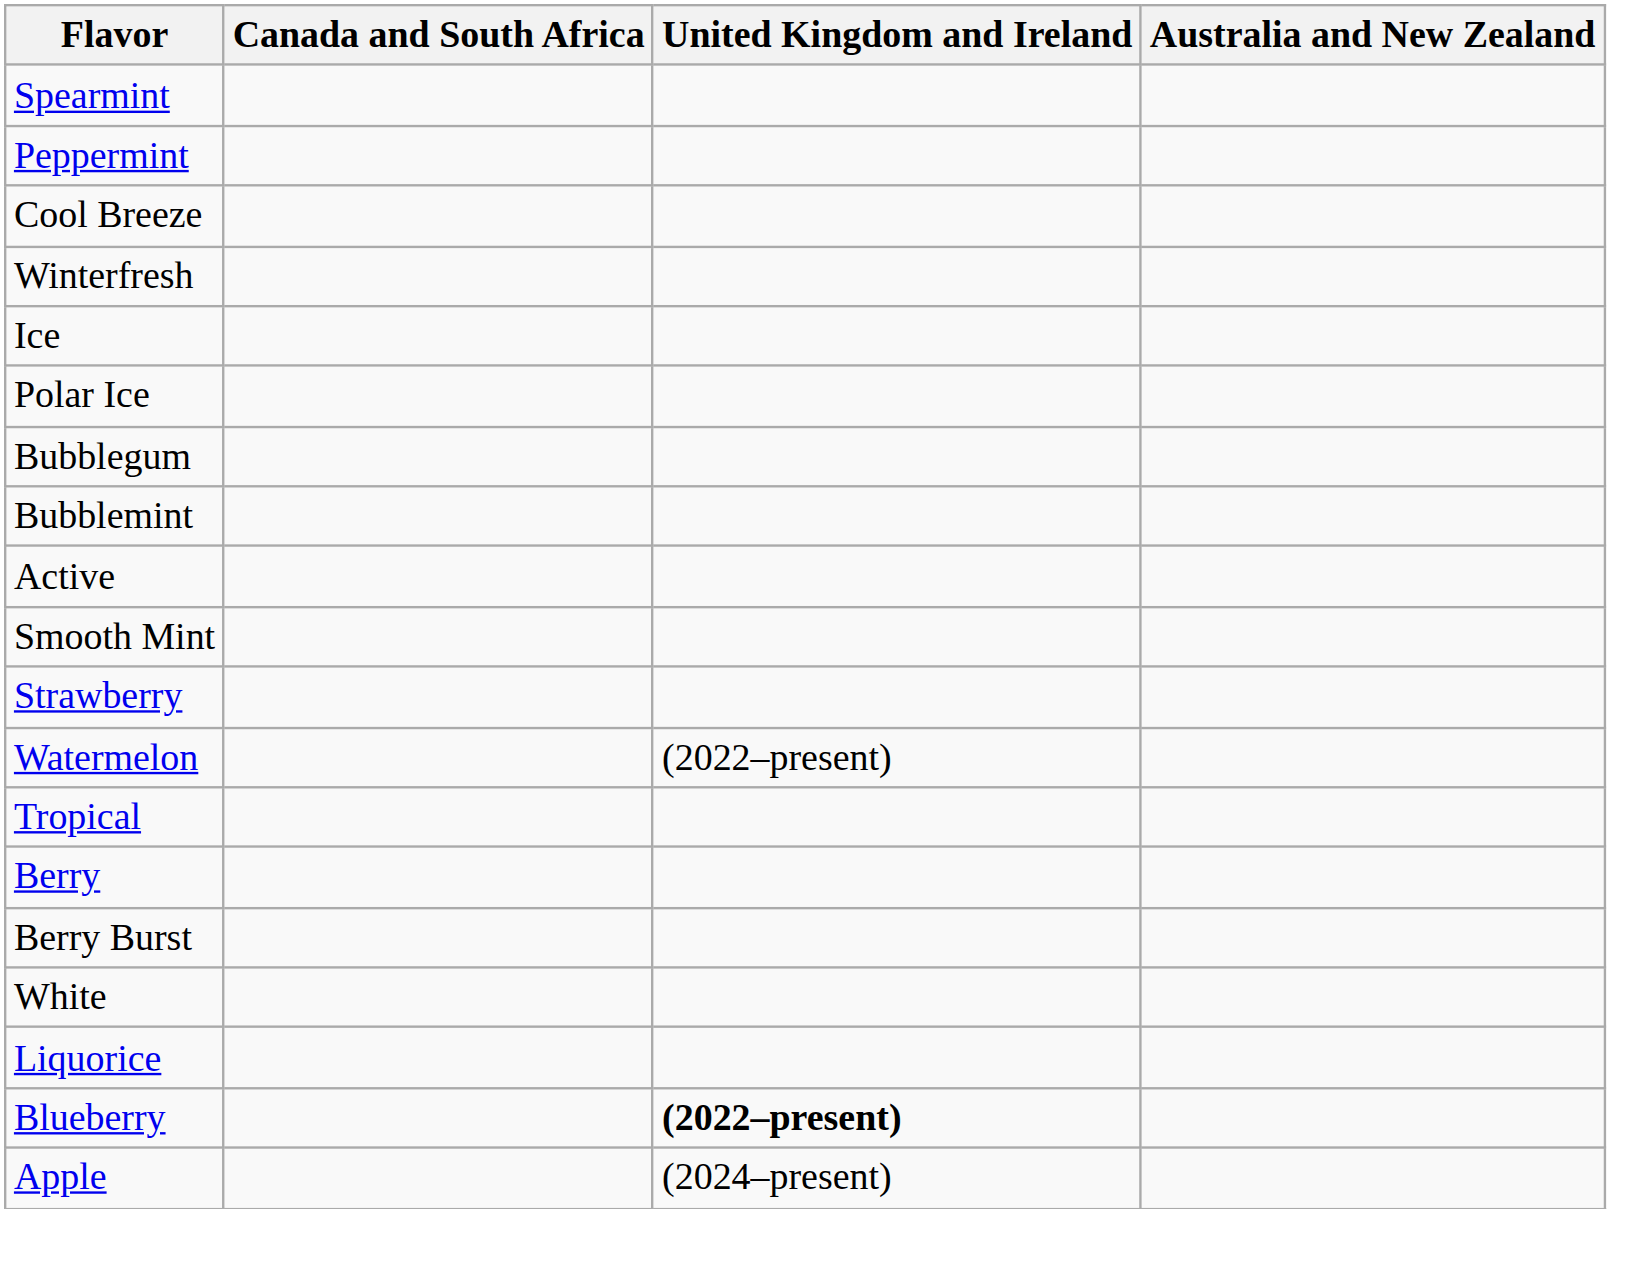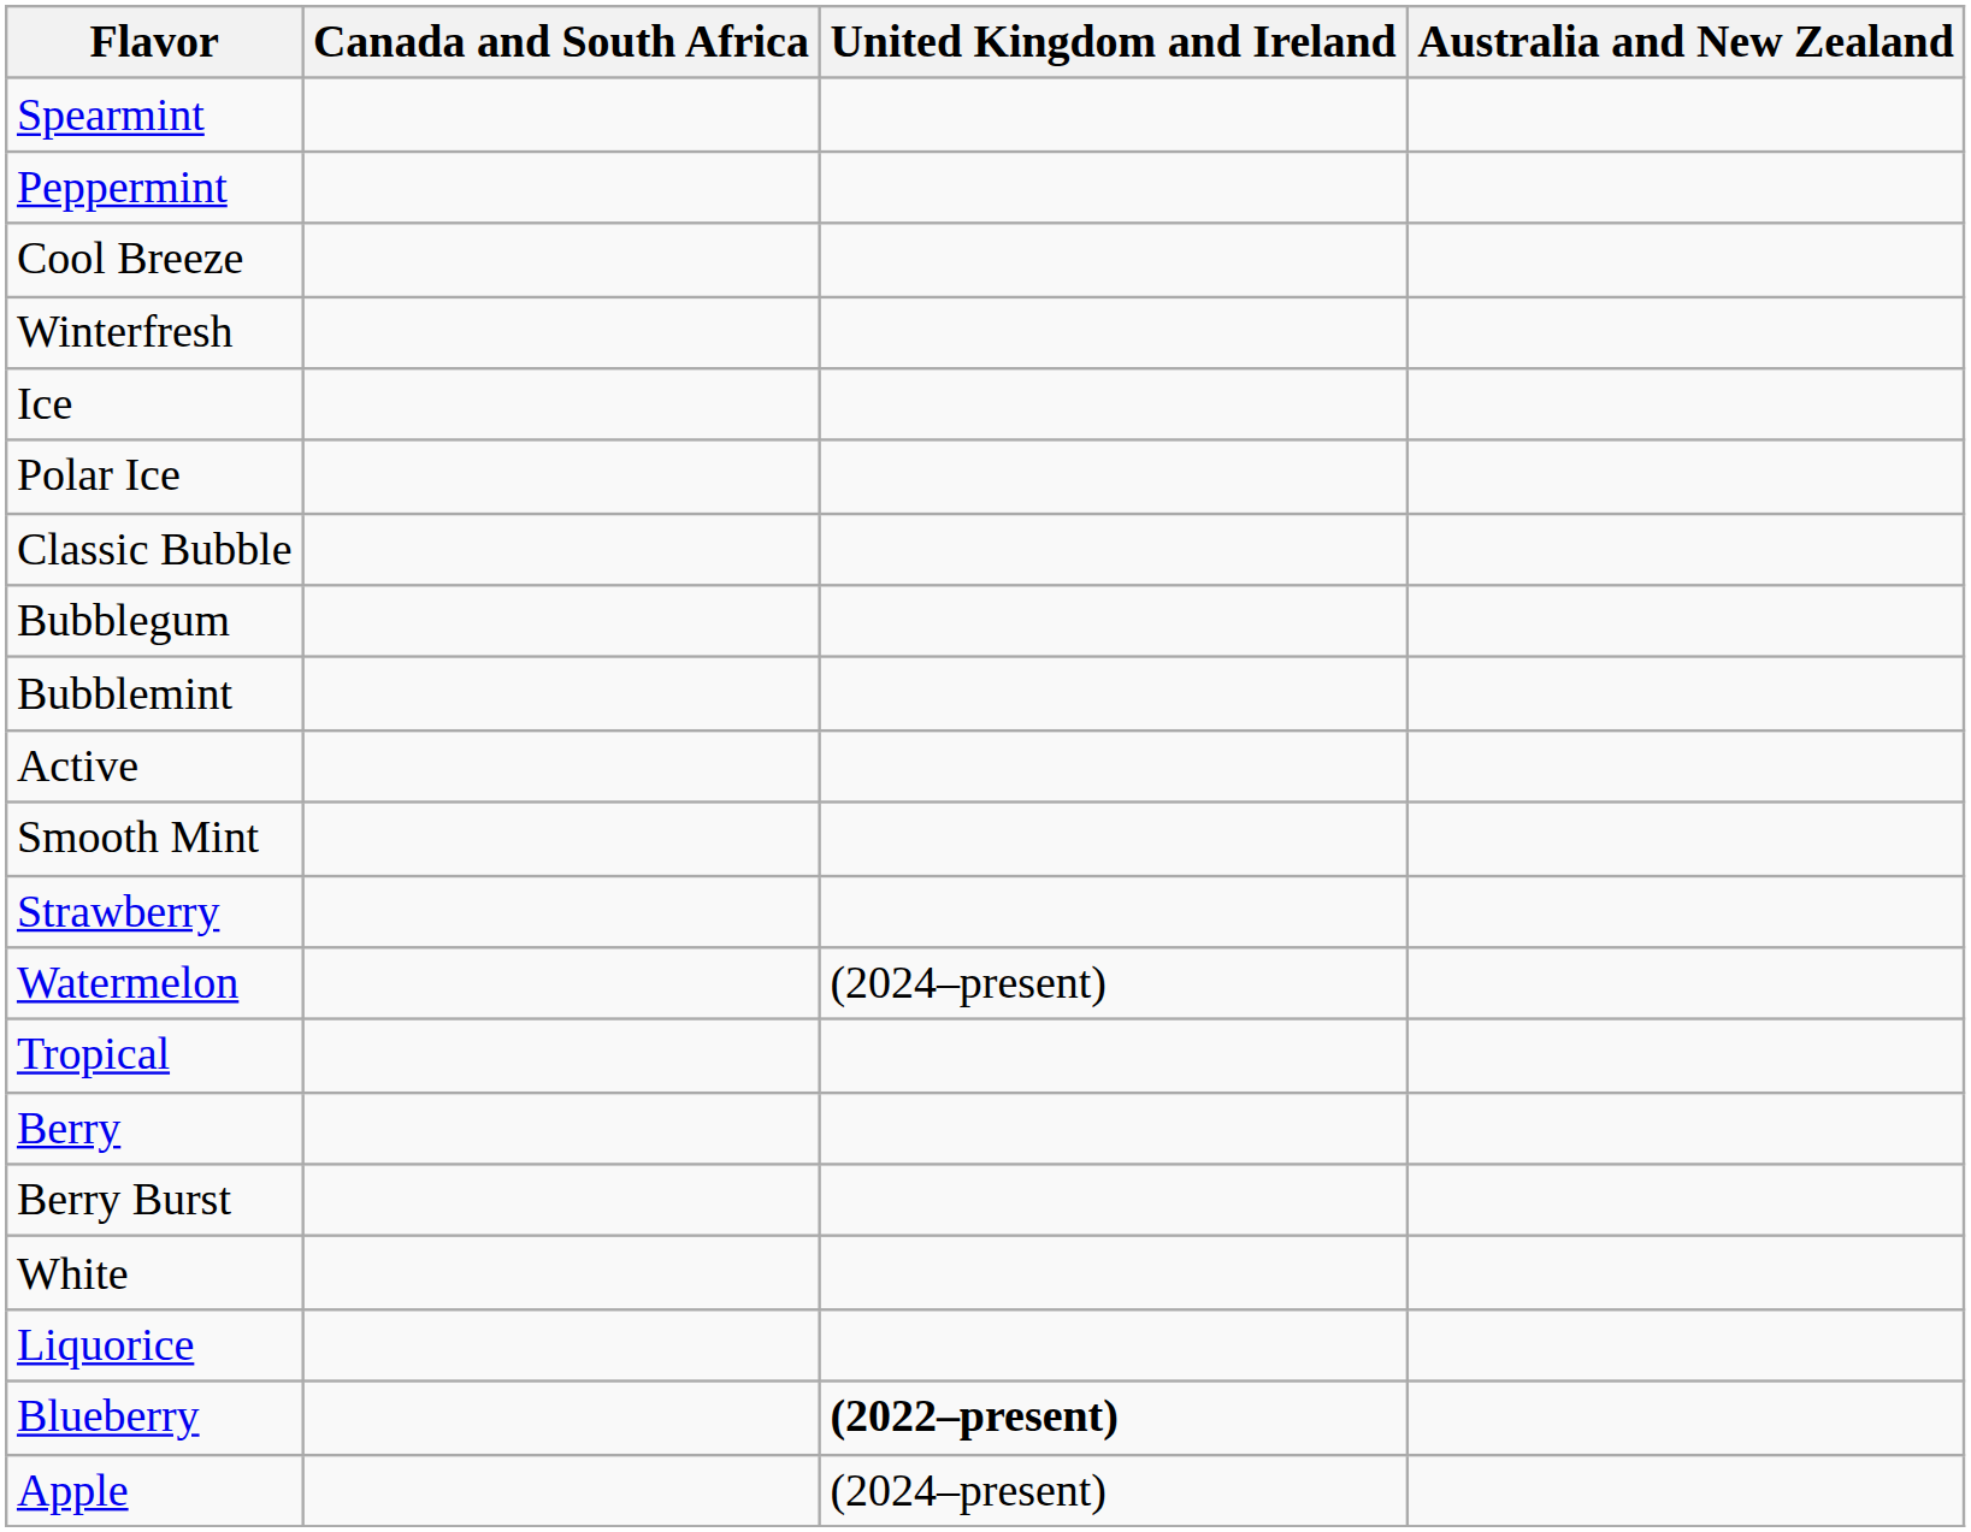 <table class="wikitable">
 <tr>
 <th>Flavor</th>
 <th>Canada and South Africa</th>
 <th>United Kingdom and Ireland</th>
 <th>Australia and New Zealand</th>
 </tr>
 <tr>
 <td><a href='#'>Spearmint</a></td>
 <td></td>
 <td></td>
 <td></td>
 </tr>
 <tr>
 <td><a href='#'>Peppermint</a></td>
 <td></td>
 <td></td>
 <td></td>
 </tr>
 <tr>
 <td>Cool Breeze</td>
 <td></td>
 <td></td>
 <td></td>
 </tr>
 <tr>
 <td>Winterfresh</td>
 <td></td>
 <td></td>
 <td></td>
 </tr>
 <tr>
 <td>Ice</td>
 <td></td>
 <td></td>
 <td></td>
 </tr>
 <tr>
 <td>Polar Ice</td>
 <td></td>
 <td></td>
 <td></td>
 </tr>
 <tr>
+<td>Classic Bubble</td>
+<td></td>
+<td></td>
+<td></td>
+</tr>
+<tr>
 <td>Bubblegum</td>
 <td></td>
 <td></td>
 <td></td>
 </tr>
 <tr>
 <td>Bubblemint</td>
 <td></td>
 <td></td>
 <td></td>
 </tr>
 <tr>
 <td>Active</td>
 <td></td>
 <td></td>
 <td></td>
 </tr>
 <tr>
 <td>Smooth Mint</td>
 <td></td>
 <td></td>
 <td></td>
 </tr>
 <tr>
 <td><a href='#'>Strawberry</a></td>
 <td></td>
 <td></td>
 <td></td>
 </tr>
 <tr>
 <td><a href='#'>Watermelon</a></td>
 <td></td>
-<td> (2022–present)</td>
+<td> (2024–present)</td>
 <td></td>
 </tr>
 <tr>
 <td><a href='#'>Tropical</a></td>
 <td></td>
 <td></td>
 <td></td>
 </tr>
 <tr>
 <td><a href='#'>Berry</a></td>
 <td></td>
 <td></td>
 <td></td>
 </tr>
 <tr>
 <td>Berry Burst</td>
 <td></td>
 <td></td>
 <td></td>
 </tr>
 <tr>
 <td>White</td>
 <td></td>
 <td></td>
 <td></td>
 </tr>
 <tr>
 <td><a href='#'>Liquorice</a></td>
 <td></td>
 <td></td>
 <td></td>
 </tr>
 <tr>
 <td><a href='#'>Blueberry</a></td>
 <td></td>
 <td><strong> (2022–present)</strong></td>
 <td></td>
 </tr>
 <tr>
 <td><a href='#'>Apple</a></td>
 <td></td>
 <td> (2024–present)</td>
 <td></td>
 </tr>
 <tr>
 </tr>
 </table>
